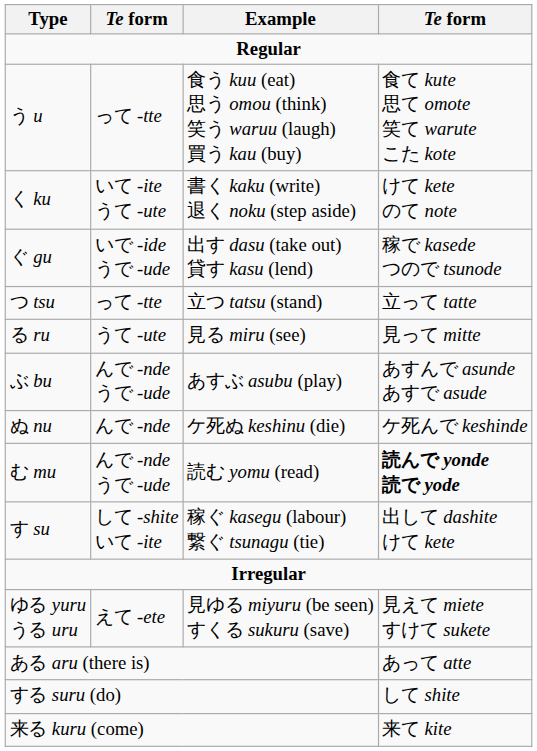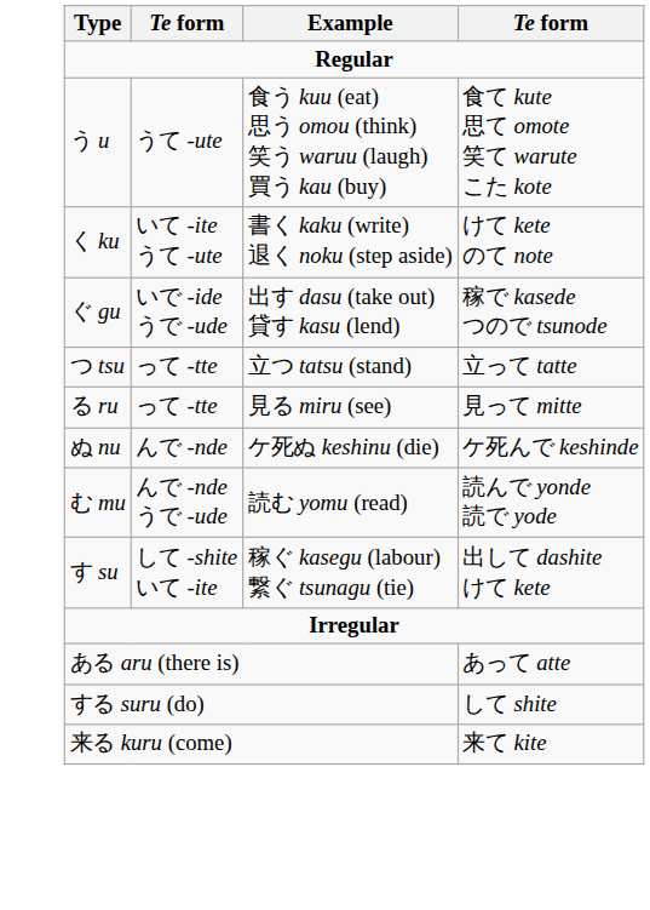 <table class="wikitable"  style="float:right; margin-left:15px; margin-top:0px">
 <tr>
 <th>Type</th>
 <th><em>Te</em> form</th>
 <th>Example</th>
 <th><em>Te</em> form</th>
 </tr>
 <tr>
 <td colspan = 4 align="center"><strong>Regular</strong></td>
 </tr>
 <tr>
 <td>う <em>u</em></td>
-<td>って <em>-tte</em></td>
+<td>うて <em>-ute</em></td>
 <td>食う <em>kuu</em> (eat)<br> 思う <em>omou</em> (think)<br> 笑う <em>waruu</em> (laugh)<br>買う <em>kau</em> (buy)</td>
 <td>食て <em>kute</em><br> 思て <em>omote</em><br> 笑て <em>warute</em><br>こた <em>kote</em></td>
 </tr>
 <tr>
 <td>く <em>ku</em></td>
 <td>いて <em>-ite</em><br>うて <em>-ute</em></td>
 <td>書く <em>kaku</em> (write)<br>退く <em>noku</em> (step aside)</td>
 <td>けて <em>kete</em><br>のて <em>note</em></td>
 </tr>
 <tr>
 <td>ぐ <em>gu</em></td>
 <td>いで <em>-ide</em><br>うで <em>-ude</em></td>
 <td>出す <em>dasu</em> (take out)<br>貸す <em>kasu</em> (lend)</td>
 <td>稼で <em>kasede</em><br>つので <em>tsunode</em></td>
 </tr>
 <tr>
 <td>つ <em>tsu</em></td>
 <td>って <em>-tte</em></td>
 <td>立つ <em>tatsu</em> (stand)</td>
 <td>立って <em>tatte</em></td>
 </tr>
 <tr>
 <td>る <em>ru</em></td>
-<td>うて <em>-ute</em></td>
+<td>って <em>-tte</em></td>
 <td>見る <em>miru</em> (see)</td>
 <td>見って <em>mitte</em></td>
-</tr>
-<tr>
-<td>ぶ <em>bu</em></td>
-<td>んで <em>-nde</em><br>うで <em>-ude</em></td>
-<td>あすぶ <em>asubu</em> (play)</td>
-<td>あすんで <em>asunde</em><br>あすで <em>asude</em></td>
 </tr>
 <tr>
 <td>ぬ <em>nu</em></td>
 <td>んで <em>-nde</em></td>
 <td>ケ死ぬ <em>keshinu</em> (die)</td>
 <td>ケ死んで <em>keshinde</em></td>
 </tr>
 <tr>
 <td>む <em>mu</em></td>
 <td>んで <em>-nde</em><br>うで <em>-ude</em></td>
 <td>読む <em>yomu</em> (read)</td>
-<td><strong>読んで <em>yonde</em><br>読で <em>yode</em></strong></td>
+<td>読んで <em>yonde</em><br>読で <em>yode</em></td>
 </tr>
 <tr>
 <td>す <em>su</em></td>
 <td>して <em>-shite</em><br>いて <em>-ite</em></td>
 <td>稼ぐ <em>kasegu</em> (labour)<br>繋ぐ <em>tsunagu</em> (tie)</td>
 <td>出して <em>dashite</em><br>けて <em>kete</em></td>
 </tr>
 <tr>
 <td colspan = 4 align="center"><strong>Irregular</strong></td>
-</tr>
-<tr>
-<td>ゆる <em>yuru</em><br>うる <em>uru</em></td>
-<td>えて <em>-ete</em></td>
-<td>見ゆる <em>miyuru</em> (be seen)<br>すくる <em>sukuru</em> (save)</td>
-<td>見えて <em>miete</em><br>すけて <em>sukete</em></td>
 </tr>
 <tr>
 <td colspan="3">ある <em>aru</em> (there is)</td>
 <td>あって <em>atte</em></td>
 </tr>
 <tr>
 <td colspan="3">する <em>suru</em> (do)</td>
 <td>して <em>shite</em></td>
 </tr>
 <tr>
 <td colspan="3">来る <em>kuru</em> (come)</td>
 <td>来て <em>kite</em></td>
 </tr>
 </table>
